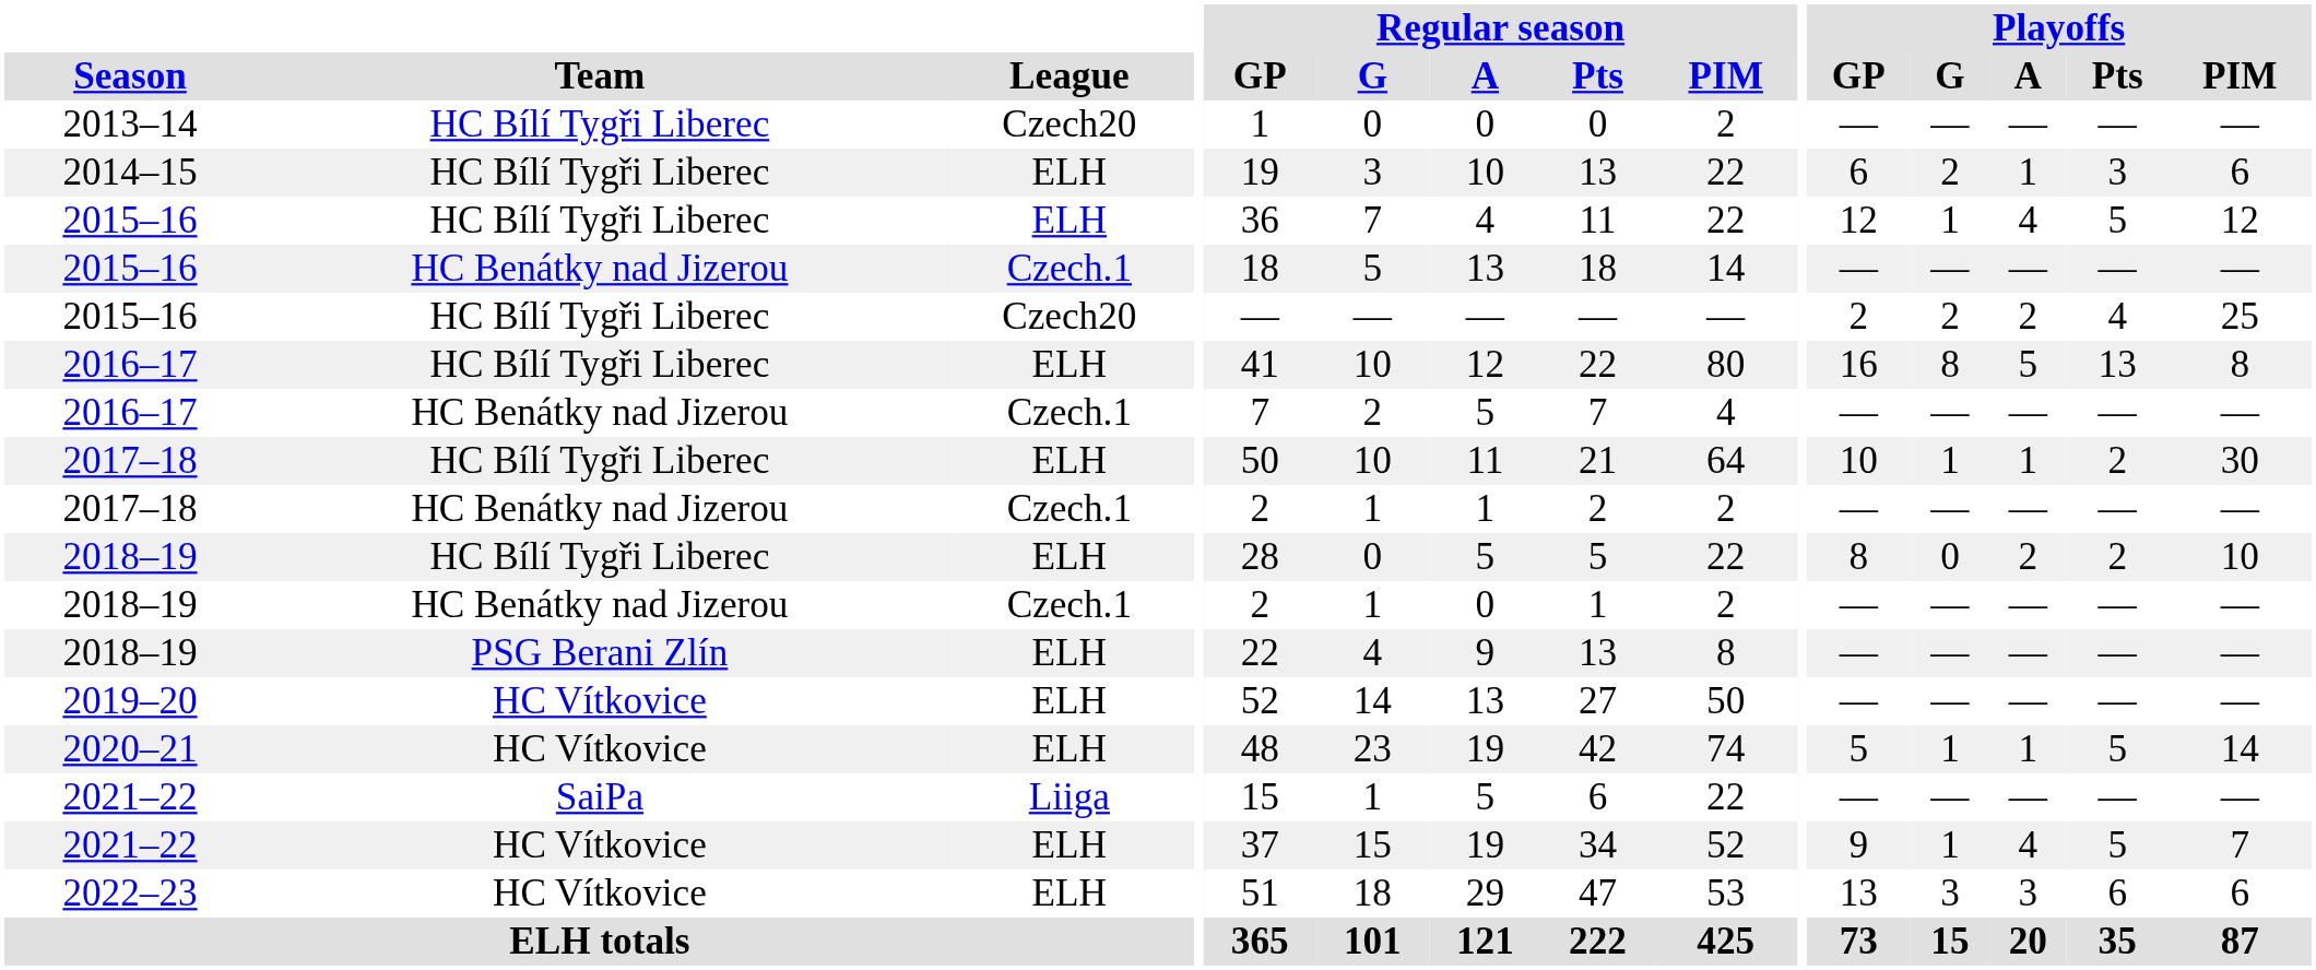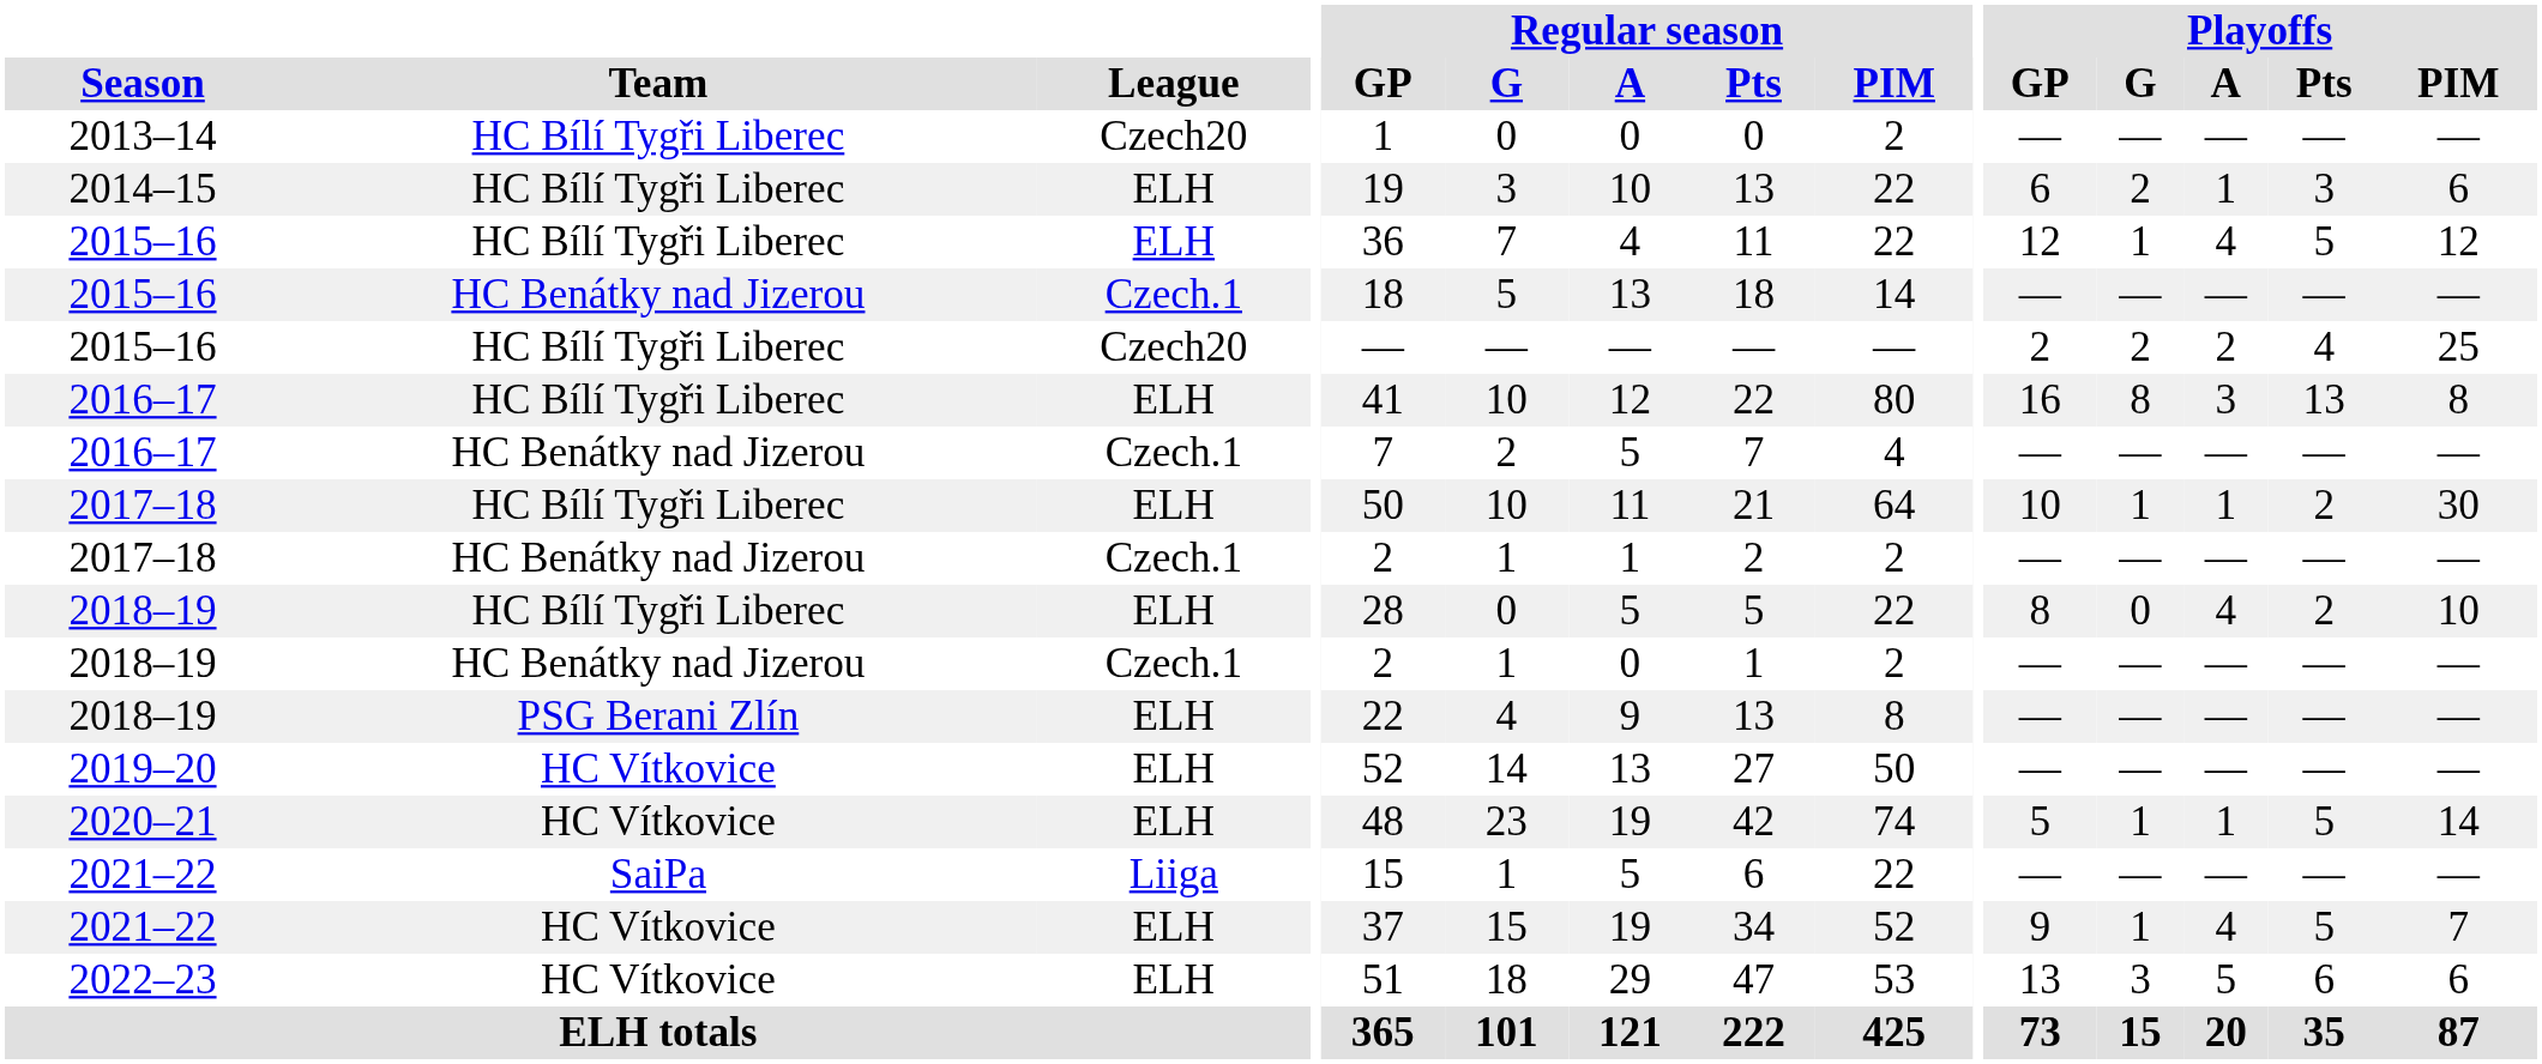 <table border="0" cellpadding="1" cellspacing="0" style="text-align:center; width:60em">
 <tr bgcolor="#e0e0e0">
 <th colspan="3" bgcolor="#ffffff"></th>
 <th rowspan="99" bgcolor="#ffffff"></th>
 <th colspan="5"><a href='#'>Regular season</a></th>
 <th rowspan="99" bgcolor="#ffffff"></th>
 <th colspan="5"><a href='#'>Playoffs</a></th>
 </tr>
 <tr bgcolor="#e0e0e0">
 <th><a href='#'>Season</a></th>
 <th>Team</th>
 <th>League</th>
 <th>GP</th>
 <th><a href='#'>G</a></th>
 <th><a href='#'>A</a></th>
 <th><a href='#'>Pts</a></th>
 <th><a href='#'>PIM</a></th>
 <th>GP</th>
 <th>G</th>
 <th>A</th>
 <th>Pts</th>
 <th>PIM</th>
 </tr>
 <tr>
 <td>2013–14</td>
 <td><a href='#'>HC Bílí Tygři Liberec</a></td>
 <td>Czech20</td>
 <td>1</td>
 <td>0</td>
 <td>0</td>
 <td>0</td>
 <td>2</td>
 <td>—</td>
 <td>—</td>
 <td>—</td>
 <td>—</td>
 <td>—</td>
 </tr>
 <tr bgcolor="#f0f0f0">
 <td>2014–15</td>
 <td>HC Bílí Tygři Liberec</td>
 <td>ELH</td>
 <td>19</td>
 <td>3</td>
 <td>10</td>
 <td>13</td>
 <td>22</td>
 <td>6</td>
 <td>2</td>
 <td>1</td>
 <td>3</td>
 <td>6</td>
 </tr>
 <tr>
 <td><a href='#'>2015–16</a></td>
 <td>HC Bílí Tygři Liberec</td>
 <td><a href='#'>ELH</a></td>
 <td>36</td>
 <td>7</td>
 <td>4</td>
 <td>11</td>
 <td>22</td>
 <td>12</td>
 <td>1</td>
 <td>4</td>
 <td>5</td>
 <td>12</td>
 </tr>
 <tr bgcolor="#f0f0f0">
 <td><a href='#'>2015–16</a></td>
 <td><a href='#'>HC Benátky nad Jizerou</a></td>
 <td><a href='#'>Czech.1</a></td>
 <td>18</td>
 <td>5</td>
 <td>13</td>
 <td>18</td>
 <td>14</td>
 <td>—</td>
 <td>—</td>
 <td>—</td>
 <td>—</td>
 <td>—</td>
 </tr>
 <tr>
 <td>2015–16</td>
 <td>HC Bílí Tygři Liberec</td>
 <td>Czech20</td>
 <td>—</td>
 <td>—</td>
 <td>—</td>
 <td>—</td>
 <td>—</td>
 <td>2</td>
 <td>2</td>
 <td>2</td>
 <td>4</td>
 <td>25</td>
 </tr>
 <tr ALIGN="center"  bgcolor="#f0f0f0">
 <td><a href='#'>2016–17</a></td>
 <td>HC Bílí Tygři Liberec</td>
 <td>ELH</td>
 <td>41</td>
 <td>10</td>
 <td>12</td>
 <td>22</td>
 <td>80</td>
 <td>16</td>
 <td>8</td>
-<td>5</td>
+<td>3</td>
 <td>13</td>
 <td>8</td>
 </tr>
 <tr>
 <td><a href='#'>2016–17</a></td>
 <td>HC Benátky nad Jizerou</td>
 <td>Czech.1</td>
 <td>7</td>
 <td>2</td>
 <td>5</td>
 <td>7</td>
 <td>4</td>
 <td>—</td>
 <td>—</td>
 <td>—</td>
 <td>—</td>
 <td>—</td>
 </tr>
 <tr bgcolor="#f0f0f0">
 <td><a href='#'>2017–18</a></td>
 <td>HC Bílí Tygři Liberec</td>
 <td>ELH</td>
 <td>50</td>
 <td>10</td>
 <td>11</td>
 <td>21</td>
 <td>64</td>
 <td>10</td>
 <td>1</td>
 <td>1</td>
 <td>2</td>
 <td>30</td>
 </tr>
 <tr ALIGN="center">
 <td 2017–18 Czech 1. Liga season>2017–18</td>
 <td>HC Benátky nad Jizerou</td>
 <td>Czech.1</td>
 <td>2</td>
 <td>1</td>
 <td>1</td>
 <td>2</td>
 <td>2</td>
 <td>—</td>
 <td>—</td>
 <td>—</td>
 <td>—</td>
 <td>—</td>
 </tr>
 <tr bgcolor="#f0f0f0">
 <td><a href='#'>2018–19</a></td>
 <td>HC Bílí Tygři Liberec</td>
 <td>ELH</td>
 <td>28</td>
 <td>0</td>
 <td>5</td>
 <td>5</td>
 <td>22</td>
 <td>8</td>
 <td>0</td>
-<td>2</td>
+<td>4</td>
 <td>2</td>
 <td>10</td>
 </tr>
 <tr ALIGN="center">
 <td 2018–19 Czech 1. Liga season>2018–19</td>
 <td>HC Benátky nad Jizerou</td>
 <td>Czech.1</td>
 <td>2</td>
 <td>1</td>
 <td>0</td>
 <td>1</td>
 <td>2</td>
 <td>—</td>
 <td>—</td>
 <td>—</td>
 <td>—</td>
 <td>—</td>
 </tr>
 <tr bgcolor="#f0f0f0">
 <td>2018–19</td>
 <td><a href='#'>PSG Berani Zlín</a></td>
 <td>ELH</td>
 <td>22</td>
 <td>4</td>
 <td>9</td>
 <td>13</td>
 <td>8</td>
 <td>—</td>
 <td>—</td>
 <td>—</td>
 <td>—</td>
 <td>—</td>
 </tr>
 <tr ALIGN="center">
 <td><a href='#'>2019–20</a></td>
 <td><a href='#'>HC Vítkovice</a></td>
 <td>ELH</td>
 <td>52</td>
 <td>14</td>
 <td>13</td>
 <td>27</td>
 <td>50</td>
 <td>—</td>
 <td>—</td>
 <td>—</td>
 <td>—</td>
 <td>—</td>
 </tr>
 <tr ALIGN="center"  bgcolor="#f0f0f0">
 <td><a href='#'>2020–21</a></td>
 <td>HC Vítkovice</td>
 <td>ELH</td>
 <td>48</td>
 <td>23</td>
 <td>19</td>
 <td>42</td>
 <td>74</td>
 <td>5</td>
 <td>1</td>
 <td>1</td>
 <td>5</td>
 <td>14</td>
 </tr>
 <tr ALIGN="center">
 <td><a href='#'>2021–22</a></td>
 <td><a href='#'>SaiPa</a></td>
 <td><a href='#'>Liiga</a></td>
 <td>15</td>
 <td>1</td>
 <td>5</td>
 <td>6</td>
 <td>22</td>
 <td>—</td>
 <td>—</td>
 <td>—</td>
 <td>—</td>
 <td>—</td>
 </tr>
 <tr ALIGN="center"  bgcolor="#f0f0f0">
 <td><a href='#'>2021–22</a></td>
 <td>HC Vítkovice</td>
 <td>ELH</td>
 <td>37</td>
 <td>15</td>
 <td>19</td>
 <td>34</td>
 <td>52</td>
 <td>9</td>
 <td>1</td>
 <td>4</td>
 <td>5</td>
 <td>7</td>
 </tr>
 <tr ALIGN="center">
 <td><a href='#'>2022–23</a></td>
 <td>HC Vítkovice</td>
 <td>ELH</td>
 <td>51</td>
 <td>18</td>
 <td>29</td>
 <td>47</td>
 <td>53</td>
 <td>13</td>
 <td>3</td>
-<td>3</td>
+<td>5</td>
 <td>6</td>
 <td>6</td>
 </tr>
 <tr bgcolor="#e0e0e0">
 <th colspan="3">ELH totals</th>
 <th>365</th>
 <th>101</th>
 <th>121</th>
 <th>222</th>
 <th>425</th>
 <th>73</th>
 <th>15</th>
 <th>20</th>
 <th>35</th>
 <th>87</th>
 </tr>
 </table>
